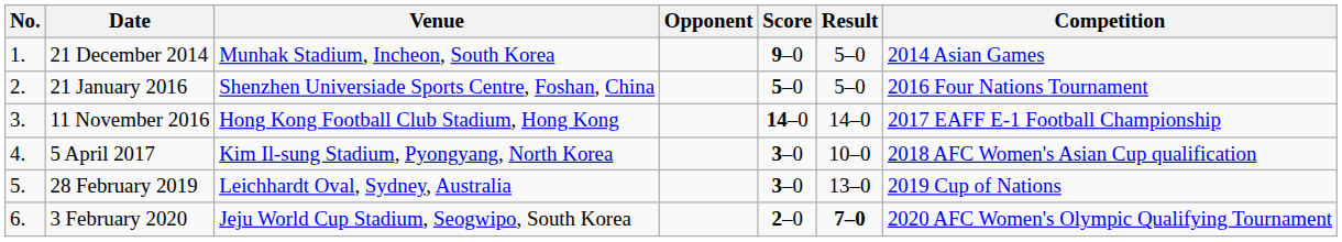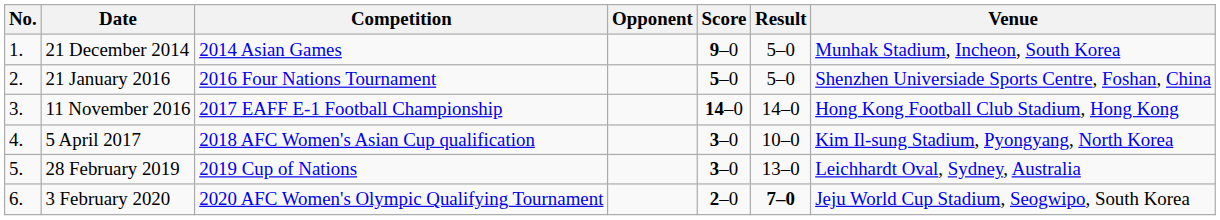 <table class="wikitable">
 <tr>
 <th>No.</th>
 <th>Date</th>
-<th>Venue</th>
+<th>Competition</th>
 <th>Opponent</th>
 <th>Score</th>
 <th>Result</th>
-<th>Competition</th>
+<th>Venue</th>
 </tr>
 <tr>
 <td>1.</td>
 <td>21 December 2014</td>
-<td><a href='#'>Munhak Stadium</a>, <a href='#'>Incheon</a>, <a href='#'>South Korea</a></td>
+<td><a href='#'>2014 Asian Games</a></td>
 <td></td>
 <td align=center><strong>9</strong>–0</td>
 <td align=center>5–0</td>
-<td><a href='#'>2014 Asian Games</a></td>
+<td><a href='#'>Munhak Stadium</a>, <a href='#'>Incheon</a>, <a href='#'>South Korea</a></td>
 </tr>
 <tr>
 <td>2.</td>
 <td>21 January 2016</td>
-<td><a href='#'>Shenzhen Universiade Sports Centre</a>, <a href='#'>Foshan</a>, <a href='#'>China</a></td>
+<td><a href='#'>2016 Four Nations Tournament</a></td>
 <td></td>
 <td align=center><strong>5</strong>–0</td>
 <td align=center>5–0</td>
-<td><a href='#'>2016 Four Nations Tournament</a></td>
+<td><a href='#'>Shenzhen Universiade Sports Centre</a>, <a href='#'>Foshan</a>, <a href='#'>China</a></td>
 </tr>
 <tr>
 <td>3.</td>
 <td>11 November 2016</td>
-<td><a href='#'>Hong Kong Football Club Stadium</a>, <a href='#'>Hong Kong</a></td>
+<td><a href='#'>2017 EAFF E-1 Football Championship</a></td>
 <td></td>
 <td align=center><strong>14</strong>–0</td>
 <td align=center>14–0</td>
-<td><a href='#'>2017 EAFF E-1 Football Championship</a></td>
+<td><a href='#'>Hong Kong Football Club Stadium</a>, <a href='#'>Hong Kong</a></td>
 </tr>
 <tr>
 <td>4.</td>
 <td>5 April 2017</td>
-<td><a href='#'>Kim Il-sung Stadium</a>, <a href='#'>Pyongyang</a>, <a href='#'>North Korea</a></td>
+<td><a href='#'>2018 AFC Women's Asian Cup qualification</a></td>
 <td></td>
 <td align=center><strong>3</strong>–0</td>
 <td align=center>10–0</td>
-<td><a href='#'>2018 AFC Women's Asian Cup qualification</a></td>
+<td><a href='#'>Kim Il-sung Stadium</a>, <a href='#'>Pyongyang</a>, <a href='#'>North Korea</a></td>
 </tr>
 <tr>
 <td>5.</td>
 <td>28 February 2019</td>
-<td><a href='#'>Leichhardt Oval</a>, <a href='#'>Sydney</a>, <a href='#'>Australia</a></td>
+<td><a href='#'>2019 Cup of Nations</a></td>
 <td></td>
 <td align=center><strong>3</strong>–0</td>
 <td align=center>13–0</td>
-<td><a href='#'>2019 Cup of Nations</a></td>
+<td><a href='#'>Leichhardt Oval</a>, <a href='#'>Sydney</a>, <a href='#'>Australia</a></td>
 </tr>
 <tr>
 <td>6.</td>
 <td>3 February 2020</td>
-<td><a href='#'>Jeju World Cup Stadium</a>, <a href='#'>Seogwipo</a>, South Korea</td>
+<td><a href='#'>2020 AFC Women's Olympic Qualifying Tournament</a></td>
 <td></td>
 <td align=center><strong>2</strong>–0</td>
 <td align=center><strong>7–0</strong></td>
-<td><a href='#'>2020 AFC Women's Olympic Qualifying Tournament</a></td>
+<td><a href='#'>Jeju World Cup Stadium</a>, <a href='#'>Seogwipo</a>, South Korea</td>
 </tr>
 </table>
